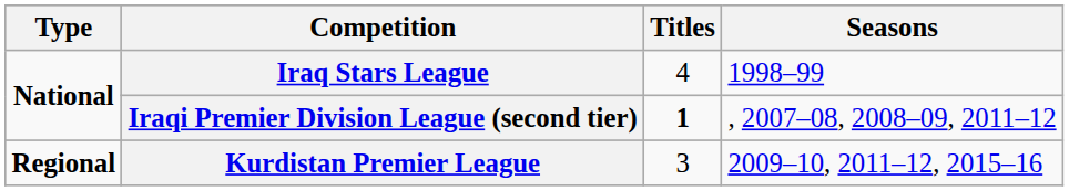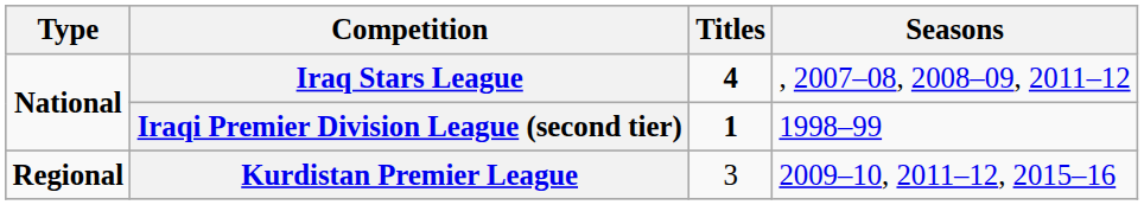 <table class="wikitable plainrowheaders" style="font-size:95%; text-align:center;">
 <tr>
 <th>Type</th>
 <th>Competition</th>
 <th>Titles</th>
 <th>Seasons</th>
 </tr>
 <tr>
 <td rowspan=2><strong>National</strong></td>
 <th scope=row><a href='#'>Iraq Stars League</a></th>
-<td>4</td>
-<td align="left"><a href='#'>1998–99</a></td>
+<td><strong>4</strong></td>
+<td align="left">, <a href='#'>2007–08</a>, <a href='#'>2008–09</a>, <a href='#'>2011–12</a></td>
 </tr>
 <tr>
 <th scope=row><a href='#'>Iraqi Premier Division League</a> (second tier)</th>
 <td><strong>1</strong></td>
-<td align="left">, <a href='#'>2007–08</a>, <a href='#'>2008–09</a>, <a href='#'>2011–12</a></td>
+<td align="left"><a href='#'>1998–99</a></td>
 </tr>
 <tr>
 <td><strong>Regional</strong></td>
 <th scope=row><a href='#'>Kurdistan Premier League</a></th>
 <td>3</td>
 <td align="left"><a href='#'>2009–10</a>, <a href='#'>2011–12</a>, <a href='#'>2015–16</a></td>
 </tr>
 </table>
